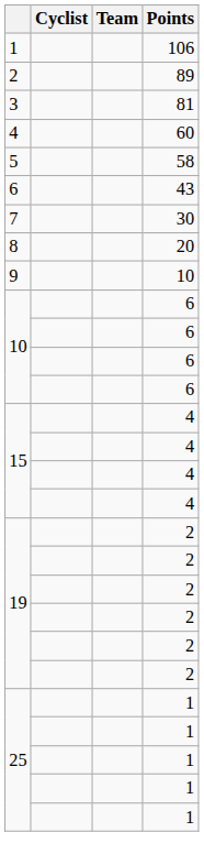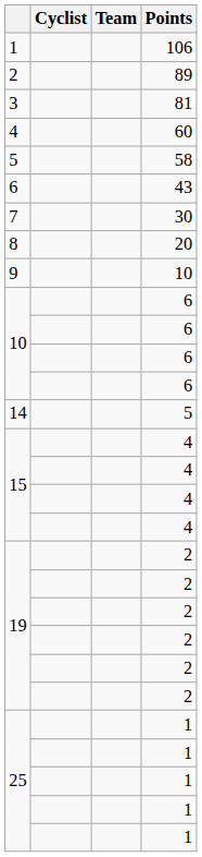 <table class="wikitable">
 <tr>
 <th></th>
 <th>Cyclist</th>
 <th>Team</th>
 <th>Points</th>
 </tr>
 <tr>
 <td>1</td>
 <td></td>
 <td></td>
 <td style="text-align:right;">106</td>
 </tr>
 <tr>
 <td>2</td>
 <td></td>
 <td></td>
 <td style="text-align:right;">89</td>
 </tr>
 <tr>
 <td>3</td>
 <td></td>
 <td></td>
 <td style="text-align:right;">81</td>
 </tr>
 <tr>
 <td>4</td>
 <td></td>
 <td></td>
 <td style="text-align:right;">60</td>
 </tr>
 <tr>
 <td>5</td>
 <td></td>
 <td></td>
 <td style="text-align:right;">58</td>
 </tr>
 <tr>
 <td>6</td>
 <td></td>
 <td></td>
 <td style="text-align:right;">43</td>
 </tr>
 <tr>
 <td>7</td>
 <td></td>
 <td></td>
 <td style="text-align:right;">30</td>
 </tr>
 <tr>
 <td>8</td>
 <td></td>
 <td></td>
 <td style="text-align:right;">20</td>
 </tr>
 <tr>
 <td>9</td>
 <td></td>
 <td></td>
 <td style="text-align:right;">10</td>
 </tr>
 <tr>
 <td rowspan=4>10</td>
 <td></td>
 <td></td>
 <td style="text-align:right;">6</td>
 </tr>
 <tr>
 <td></td>
 <td></td>
 <td style="text-align:right;">6</td>
 </tr>
 <tr>
 <td></td>
 <td></td>
 <td style="text-align:right;">6</td>
 </tr>
 <tr>
 <td></td>
 <td></td>
 <td style="text-align:right;">6</td>
 </tr>
 <tr>
+<td>14</td>
+<td></td>
+<td></td>
+<td style="text-align:right;">5</td>
+</tr>
+<tr>
 <td rowspan=4>15</td>
 <td></td>
 <td></td>
 <td style="text-align:right;">4</td>
 </tr>
 <tr>
 <td></td>
 <td></td>
 <td style="text-align:right;">4</td>
 </tr>
 <tr>
 <td></td>
 <td></td>
 <td style="text-align:right;">4</td>
 </tr>
 <tr>
 <td></td>
 <td></td>
 <td style="text-align:right;">4</td>
 </tr>
 <tr>
 <td rowspan=6>19</td>
 <td></td>
 <td></td>
 <td style="text-align:right;">2</td>
 </tr>
 <tr>
 <td></td>
 <td></td>
 <td style="text-align:right;">2</td>
 </tr>
 <tr>
 <td></td>
 <td></td>
 <td style="text-align:right;">2</td>
 </tr>
 <tr>
 <td></td>
 <td></td>
 <td style="text-align:right;">2</td>
 </tr>
 <tr>
 <td></td>
 <td></td>
 <td style="text-align:right;">2</td>
 </tr>
 <tr>
 <td></td>
 <td></td>
 <td style="text-align:right;">2</td>
 </tr>
 <tr>
 <td rowspan=5>25</td>
 <td></td>
 <td></td>
 <td style="text-align:right;">1</td>
 </tr>
 <tr>
 <td></td>
 <td></td>
 <td style="text-align:right;">1</td>
 </tr>
 <tr>
 <td></td>
 <td></td>
 <td style="text-align:right;">1</td>
 </tr>
 <tr>
 <td></td>
 <td></td>
 <td style="text-align:right;">1</td>
 </tr>
 <tr>
 <td></td>
 <td></td>
 <td style="text-align:right;">1</td>
 </tr>
 </table>
